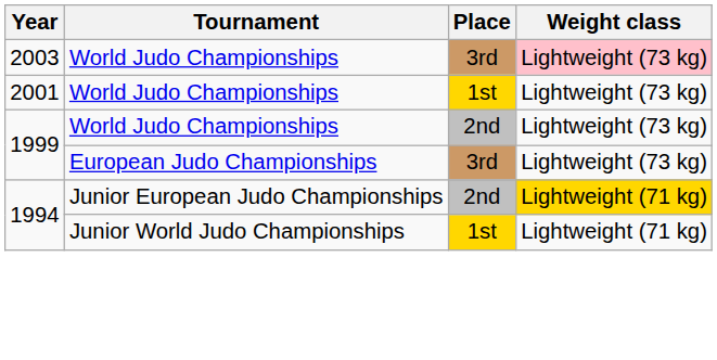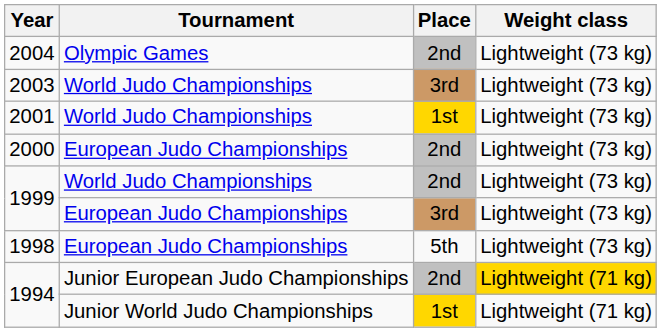 <table class=wikitable>
 <tr>
 <th>Year</th>
 <th>Tournament</th>
 <th>Place</th>
 <th>Weight class</th>
 </tr>
 <tr>
+<td>2004</td>
+<td><a href='#'>Olympic Games</a></td>
+<td bgcolor="silver" align="center">2nd</td>
+<td>Lightweight (73 kg)</td>
+</tr>
+<tr>
 <td>2003</td>
 <td><a href='#'>World Judo Championships</a></td>
 <td bgcolor="cc9966" align="center">3rd</td>
-<td style="background: pink;">Lightweight (73 kg)</td>
+<td>Lightweight (73 kg)</td>
 </tr>
 <tr>
 <td>2001</td>
 <td><a href='#'>World Judo Championships</a></td>
 <td bgcolor="gold" align="center">1st</td>
+<td>Lightweight (73 kg)</td>
+</tr>
+<tr>
+<td>2000</td>
+<td><a href='#'>European Judo Championships</a></td>
+<td bgcolor="silver" align="center">2nd</td>
 <td>Lightweight (73 kg)</td>
 </tr>
 <tr>
 <td rowspan=2>1999</td>
 <td><a href='#'>World Judo Championships</a></td>
 <td bgcolor="silver" align="center">2nd</td>
 <td>Lightweight (73 kg)</td>
 </tr>
 <tr>
 <td><a href='#'>European Judo Championships</a></td>
 <td bgcolor="cc9966" align="center">3rd</td>
 <td>Lightweight (73 kg)</td>
 </tr>
 <tr>
+<td>1998</td>
+<td><a href='#'>European Judo Championships</a></td>
+<td align="center">5th</td>
+<td>Lightweight (73 kg)</td>
+</tr>
+<tr>
 <td rowspan=2>1994</td>
 <td>Junior European Judo Championships</td>
 <td bgcolor="silver" align="center">2nd</td>
 <td style="background: gold;">Lightweight  (71 kg)</td>
 </tr>
 <tr>
 <td>Junior World Judo Championships</td>
 <td bgcolor="gold" align="center">1st</td>
 <td>Lightweight (71 kg)</td>
 </tr>
 </table>
